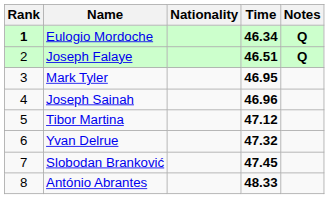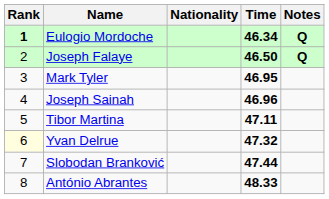 <table class="wikitable sortable" style="text-align:center">
 <tr>
 <th>Rank</th>
 <th>Name</th>
 <th>Nationality</th>
 <th>Time</th>
 <th>Notes</th>
 </tr>
 <tr bgcolor=ccffcc>
 <td><strong>1</strong></td>
 <td align=left><a href='#'>Eulogio Mordoche</a></td>
 <td align=left></td>
 <td><strong>46.34</strong></td>
 <td><strong>Q</strong></td>
 </tr>
 <tr bgcolor=ccffcc>
 <td>2</td>
 <td align=left><a href='#'>Joseph Falaye</a></td>
 <td align=left></td>
-<td><strong>46.51</strong></td>
+<td><strong>46.50</strong></td>
 <td><strong>Q</strong></td>
 </tr>
 <tr>
 <td>3</td>
 <td align=left><a href='#'>Mark Tyler</a></td>
 <td align=left></td>
 <td><strong>46.95</strong></td>
 <td></td>
 </tr>
 <tr>
 <td>4</td>
 <td align=left><a href='#'>Joseph Sainah</a></td>
 <td align=left></td>
 <td><strong>46.96</strong></td>
 <td></td>
 </tr>
 <tr>
 <td>5</td>
 <td align=left><a href='#'>Tibor Martina</a></td>
 <td align=left></td>
-<td><strong>47.12</strong></td>
+<td><strong>47.11</strong></td>
 <td></td>
 </tr>
 <tr>
-<td>6</td>
+<td style="background: lightyellow;">6</td>
 <td align=left><a href='#'>Yvan Delrue</a></td>
 <td align=left></td>
 <td><strong>47.32</strong></td>
 <td></td>
 </tr>
 <tr>
 <td>7</td>
 <td align=left><a href='#'>Slobodan Branković</a></td>
 <td align=left></td>
-<td><strong>47.45</strong></td>
+<td><strong>47.44</strong></td>
 <td></td>
 </tr>
 <tr>
 <td>8</td>
 <td align=left><a href='#'>António Abrantes</a></td>
 <td align=left></td>
 <td><strong>48.33</strong></td>
 <td></td>
 </tr>
 </table>
